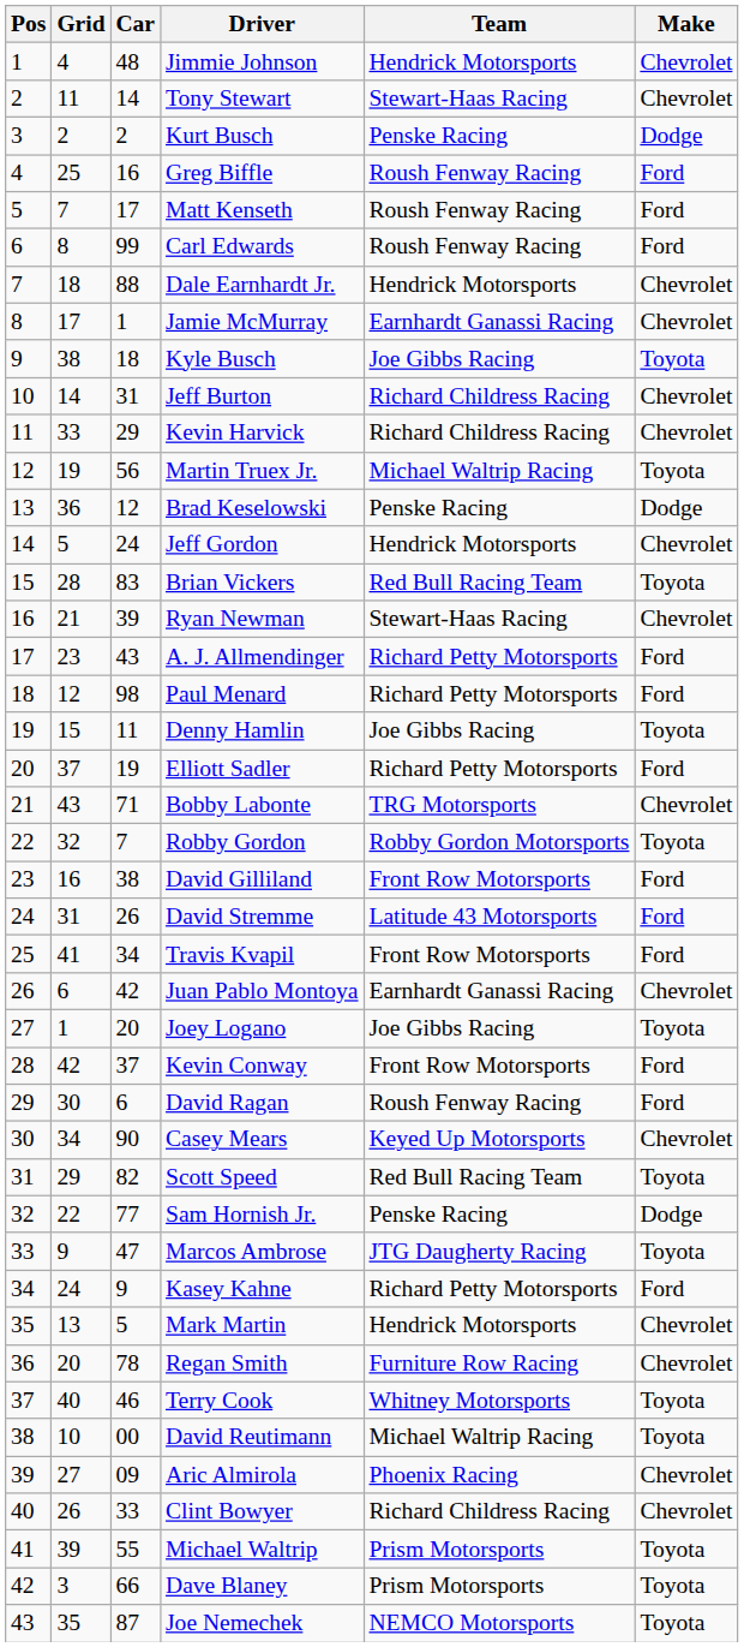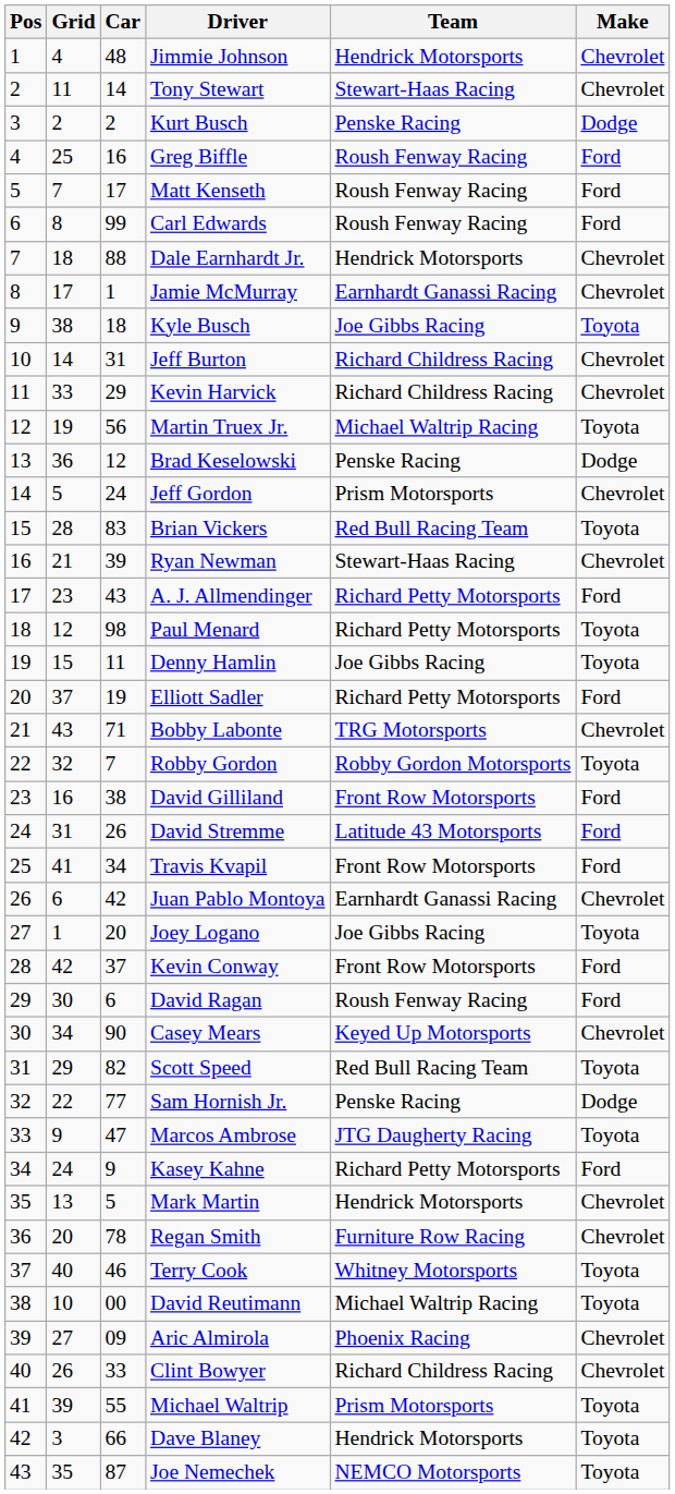 <table class="sortable wikitable" border="1">
 <tr>
 <th>Pos</th>
 <th>Grid</th>
 <th>Car</th>
 <th>Driver</th>
 <th>Team</th>
 <th>Make</th>
 </tr>
 <tr>
 <td>1</td>
 <td>4</td>
 <td>48</td>
 <td><a href='#'>Jimmie Johnson</a></td>
 <td><a href='#'>Hendrick Motorsports</a></td>
 <td><a href='#'>Chevrolet</a></td>
 </tr>
 <tr>
 <td>2</td>
 <td>11</td>
 <td>14</td>
 <td><a href='#'>Tony Stewart</a></td>
 <td><a href='#'>Stewart-Haas Racing</a></td>
 <td>Chevrolet</td>
 </tr>
 <tr>
 <td>3</td>
 <td>2</td>
 <td>2</td>
 <td><a href='#'>Kurt Busch</a></td>
 <td><a href='#'>Penske Racing</a></td>
 <td><a href='#'>Dodge</a></td>
 </tr>
 <tr>
 <td>4</td>
 <td>25</td>
 <td>16</td>
 <td><a href='#'>Greg Biffle</a></td>
 <td><a href='#'>Roush Fenway Racing</a></td>
 <td><a href='#'>Ford</a></td>
 </tr>
 <tr>
 <td>5</td>
 <td>7</td>
 <td>17</td>
 <td><a href='#'>Matt Kenseth</a></td>
 <td>Roush Fenway Racing</td>
 <td>Ford</td>
 </tr>
 <tr>
 <td>6</td>
 <td>8</td>
 <td>99</td>
 <td><a href='#'>Carl Edwards</a></td>
 <td>Roush Fenway Racing</td>
 <td>Ford</td>
 </tr>
 <tr>
 <td>7</td>
 <td>18</td>
 <td>88</td>
 <td><a href='#'>Dale Earnhardt Jr.</a></td>
 <td>Hendrick Motorsports</td>
 <td>Chevrolet</td>
 </tr>
 <tr>
 <td>8</td>
 <td>17</td>
 <td>1</td>
 <td><a href='#'>Jamie McMurray</a></td>
 <td><a href='#'>Earnhardt Ganassi Racing</a></td>
 <td>Chevrolet</td>
 </tr>
 <tr>
 <td>9</td>
 <td>38</td>
 <td>18</td>
 <td><a href='#'>Kyle Busch</a></td>
 <td><a href='#'>Joe Gibbs Racing</a></td>
 <td><a href='#'>Toyota</a></td>
 </tr>
 <tr>
 <td>10</td>
 <td>14</td>
 <td>31</td>
 <td><a href='#'>Jeff Burton</a></td>
 <td><a href='#'>Richard Childress Racing</a></td>
 <td>Chevrolet</td>
 </tr>
 <tr>
 <td>11</td>
 <td>33</td>
 <td>29</td>
 <td><a href='#'>Kevin Harvick</a></td>
 <td>Richard Childress Racing</td>
 <td>Chevrolet</td>
 </tr>
 <tr>
 <td>12</td>
 <td>19</td>
 <td>56</td>
 <td><a href='#'>Martin Truex Jr.</a></td>
 <td><a href='#'>Michael Waltrip Racing</a></td>
 <td>Toyota</td>
 </tr>
 <tr>
 <td>13</td>
 <td>36</td>
 <td>12</td>
 <td><a href='#'>Brad Keselowski</a></td>
 <td>Penske Racing</td>
 <td>Dodge</td>
 </tr>
 <tr>
 <td>14</td>
 <td>5</td>
 <td>24</td>
 <td><a href='#'>Jeff Gordon</a></td>
-<td>Hendrick Motorsports</td>
+<td>Prism Motorsports</td>
 <td>Chevrolet</td>
 </tr>
 <tr>
 <td>15</td>
 <td>28</td>
 <td>83</td>
 <td><a href='#'>Brian Vickers</a></td>
 <td><a href='#'>Red Bull Racing Team</a></td>
 <td>Toyota</td>
 </tr>
 <tr>
 <td>16</td>
 <td>21</td>
 <td>39</td>
 <td><a href='#'>Ryan Newman</a></td>
 <td>Stewart-Haas Racing</td>
 <td>Chevrolet</td>
 </tr>
 <tr>
 <td>17</td>
 <td>23</td>
 <td>43</td>
 <td><a href='#'>A. J. Allmendinger</a></td>
 <td><a href='#'>Richard Petty Motorsports</a></td>
 <td>Ford</td>
 </tr>
 <tr>
 <td>18</td>
 <td>12</td>
 <td>98</td>
 <td><a href='#'>Paul Menard</a></td>
 <td>Richard Petty Motorsports</td>
-<td>Ford</td>
+<td>Toyota</td>
 </tr>
 <tr>
 <td>19</td>
 <td>15</td>
 <td>11</td>
 <td><a href='#'>Denny Hamlin</a></td>
 <td>Joe Gibbs Racing</td>
 <td>Toyota</td>
 </tr>
 <tr>
 <td>20</td>
 <td>37</td>
 <td>19</td>
 <td><a href='#'>Elliott Sadler</a></td>
 <td>Richard Petty Motorsports</td>
 <td>Ford</td>
 </tr>
 <tr>
 <td>21</td>
 <td>43</td>
 <td>71</td>
 <td><a href='#'>Bobby Labonte</a></td>
 <td><a href='#'>TRG Motorsports</a></td>
 <td>Chevrolet</td>
 </tr>
 <tr>
 <td>22</td>
 <td>32</td>
 <td>7</td>
 <td><a href='#'>Robby Gordon</a></td>
 <td><a href='#'>Robby Gordon Motorsports</a></td>
 <td>Toyota</td>
 </tr>
 <tr>
 <td>23</td>
 <td>16</td>
 <td>38</td>
 <td><a href='#'>David Gilliland</a></td>
 <td><a href='#'>Front Row Motorsports</a></td>
 <td>Ford</td>
 </tr>
 <tr>
 <td>24</td>
 <td>31</td>
 <td>26</td>
 <td><a href='#'>David Stremme</a></td>
 <td><a href='#'>Latitude 43 Motorsports</a></td>
 <td><a href='#'>Ford</a></td>
 </tr>
 <tr>
 <td>25</td>
 <td>41</td>
 <td>34</td>
 <td><a href='#'>Travis Kvapil</a></td>
 <td>Front Row Motorsports</td>
 <td>Ford</td>
 </tr>
 <tr>
 <td>26</td>
 <td>6</td>
 <td>42</td>
 <td><a href='#'>Juan Pablo Montoya</a></td>
 <td>Earnhardt Ganassi Racing</td>
 <td>Chevrolet</td>
 </tr>
 <tr>
 <td>27</td>
 <td>1</td>
 <td>20</td>
 <td><a href='#'>Joey Logano</a></td>
 <td>Joe Gibbs Racing</td>
 <td>Toyota</td>
 </tr>
 <tr>
 <td>28</td>
 <td>42</td>
 <td>37</td>
 <td><a href='#'>Kevin Conway</a></td>
 <td>Front Row Motorsports</td>
 <td>Ford</td>
 </tr>
 <tr>
 <td>29</td>
 <td>30</td>
 <td>6</td>
 <td><a href='#'>David Ragan</a></td>
 <td>Roush Fenway Racing</td>
 <td>Ford</td>
 </tr>
 <tr>
 <td>30</td>
 <td>34</td>
 <td>90</td>
 <td><a href='#'>Casey Mears</a></td>
 <td><a href='#'>Keyed Up Motorsports</a></td>
 <td>Chevrolet</td>
 </tr>
 <tr>
 <td>31</td>
 <td>29</td>
 <td>82</td>
 <td><a href='#'>Scott Speed</a></td>
 <td>Red Bull Racing Team</td>
 <td>Toyota</td>
 </tr>
 <tr>
 <td>32</td>
 <td>22</td>
 <td>77</td>
 <td><a href='#'>Sam Hornish Jr.</a></td>
 <td>Penske Racing</td>
 <td>Dodge</td>
 </tr>
 <tr>
 <td>33</td>
 <td>9</td>
 <td>47</td>
 <td><a href='#'>Marcos Ambrose</a></td>
 <td><a href='#'>JTG Daugherty Racing</a></td>
 <td>Toyota</td>
 </tr>
 <tr>
 <td>34</td>
 <td>24</td>
 <td>9</td>
 <td><a href='#'>Kasey Kahne</a></td>
 <td>Richard Petty Motorsports</td>
 <td>Ford</td>
 </tr>
 <tr>
 <td>35</td>
 <td>13</td>
 <td>5</td>
 <td><a href='#'>Mark Martin</a></td>
 <td>Hendrick Motorsports</td>
 <td>Chevrolet</td>
 </tr>
 <tr>
 <td>36</td>
 <td>20</td>
 <td>78</td>
 <td><a href='#'>Regan Smith</a></td>
 <td><a href='#'>Furniture Row Racing</a></td>
 <td>Chevrolet</td>
 </tr>
 <tr>
 <td>37</td>
 <td>40</td>
 <td>46</td>
 <td><a href='#'>Terry Cook</a></td>
 <td><a href='#'>Whitney Motorsports</a></td>
 <td>Toyota</td>
 </tr>
 <tr>
 <td>38</td>
 <td>10</td>
 <td>00</td>
 <td><a href='#'>David Reutimann</a></td>
 <td>Michael Waltrip Racing</td>
 <td>Toyota</td>
 </tr>
 <tr>
 <td>39</td>
 <td>27</td>
 <td>09</td>
 <td><a href='#'>Aric Almirola</a></td>
 <td><a href='#'>Phoenix Racing</a></td>
 <td>Chevrolet</td>
 </tr>
 <tr>
 <td>40</td>
 <td>26</td>
 <td>33</td>
 <td><a href='#'>Clint Bowyer</a></td>
 <td>Richard Childress Racing</td>
 <td>Chevrolet</td>
 </tr>
 <tr>
 <td>41</td>
 <td>39</td>
 <td>55</td>
 <td><a href='#'>Michael Waltrip</a></td>
 <td><a href='#'>Prism Motorsports</a></td>
 <td>Toyota</td>
 </tr>
 <tr>
 <td>42</td>
 <td>3</td>
 <td>66</td>
 <td><a href='#'>Dave Blaney</a></td>
-<td>Prism Motorsports</td>
+<td>Hendrick Motorsports</td>
 <td>Toyota</td>
 </tr>
 <tr>
 <td>43</td>
 <td>35</td>
 <td>87</td>
 <td><a href='#'>Joe Nemechek</a></td>
 <td><a href='#'>NEMCO Motorsports</a></td>
 <td>Toyota</td>
 </tr>
 </table>
